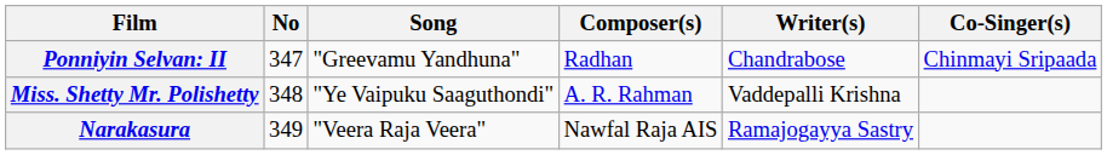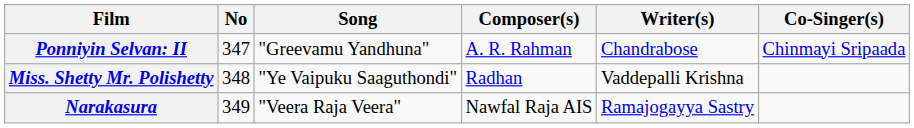 <table class="wikitable">
 <tr>
 <th>Film</th>
 <th>No</th>
 <th>Song</th>
 <th>Composer(s)</th>
 <th>Writer(s)</th>
 <th>Co-Singer(s)</th>
 </tr>
 <tr>
 <th><em><a href='#'>Ponniyin Selvan: II</a></em></th>
 <td>347</td>
 <td>"Greevamu Yandhuna"</td>
-<td><a href='#'>Radhan</a></td>
+<td><a href='#'>A. R. Rahman</a></td>
 <td><a href='#'>Chandrabose</a></td>
 <td><a href='#'>Chinmayi Sripaada</a></td>
 </tr>
 <tr>
 <th><em><a href='#'>Miss. Shetty Mr. Polishetty</a></em></th>
 <td>348</td>
 <td>"Ye Vaipuku Saaguthondi"</td>
-<td><a href='#'>A. R. Rahman</a></td>
+<td><a href='#'>Radhan</a></td>
 <td>Vaddepalli Krishna</td>
 <td></td>
 </tr>
 <tr>
 <th><em><a href='#'>Narakasura</a></em></th>
 <td>349</td>
 <td>"Veera Raja Veera"</td>
 <td>Nawfal Raja AIS</td>
 <td><a href='#'>Ramajogayya Sastry</a></td>
 <td></td>
 </tr>
 </table>
